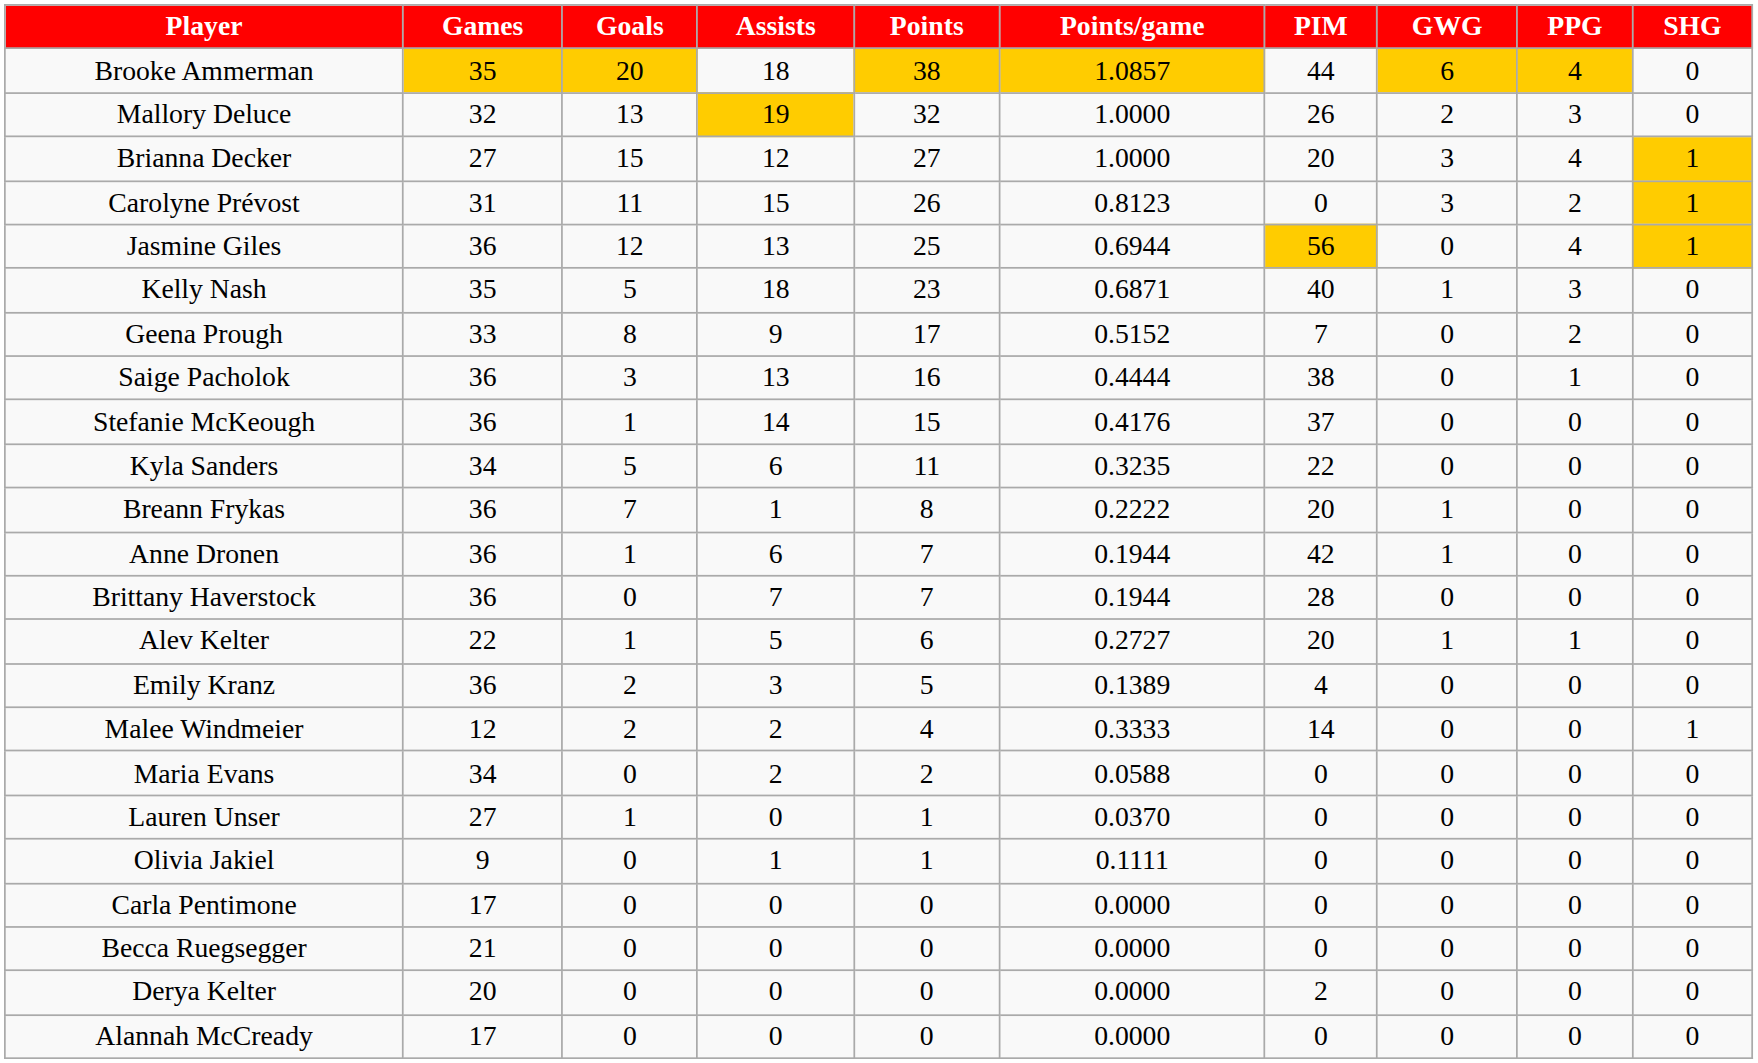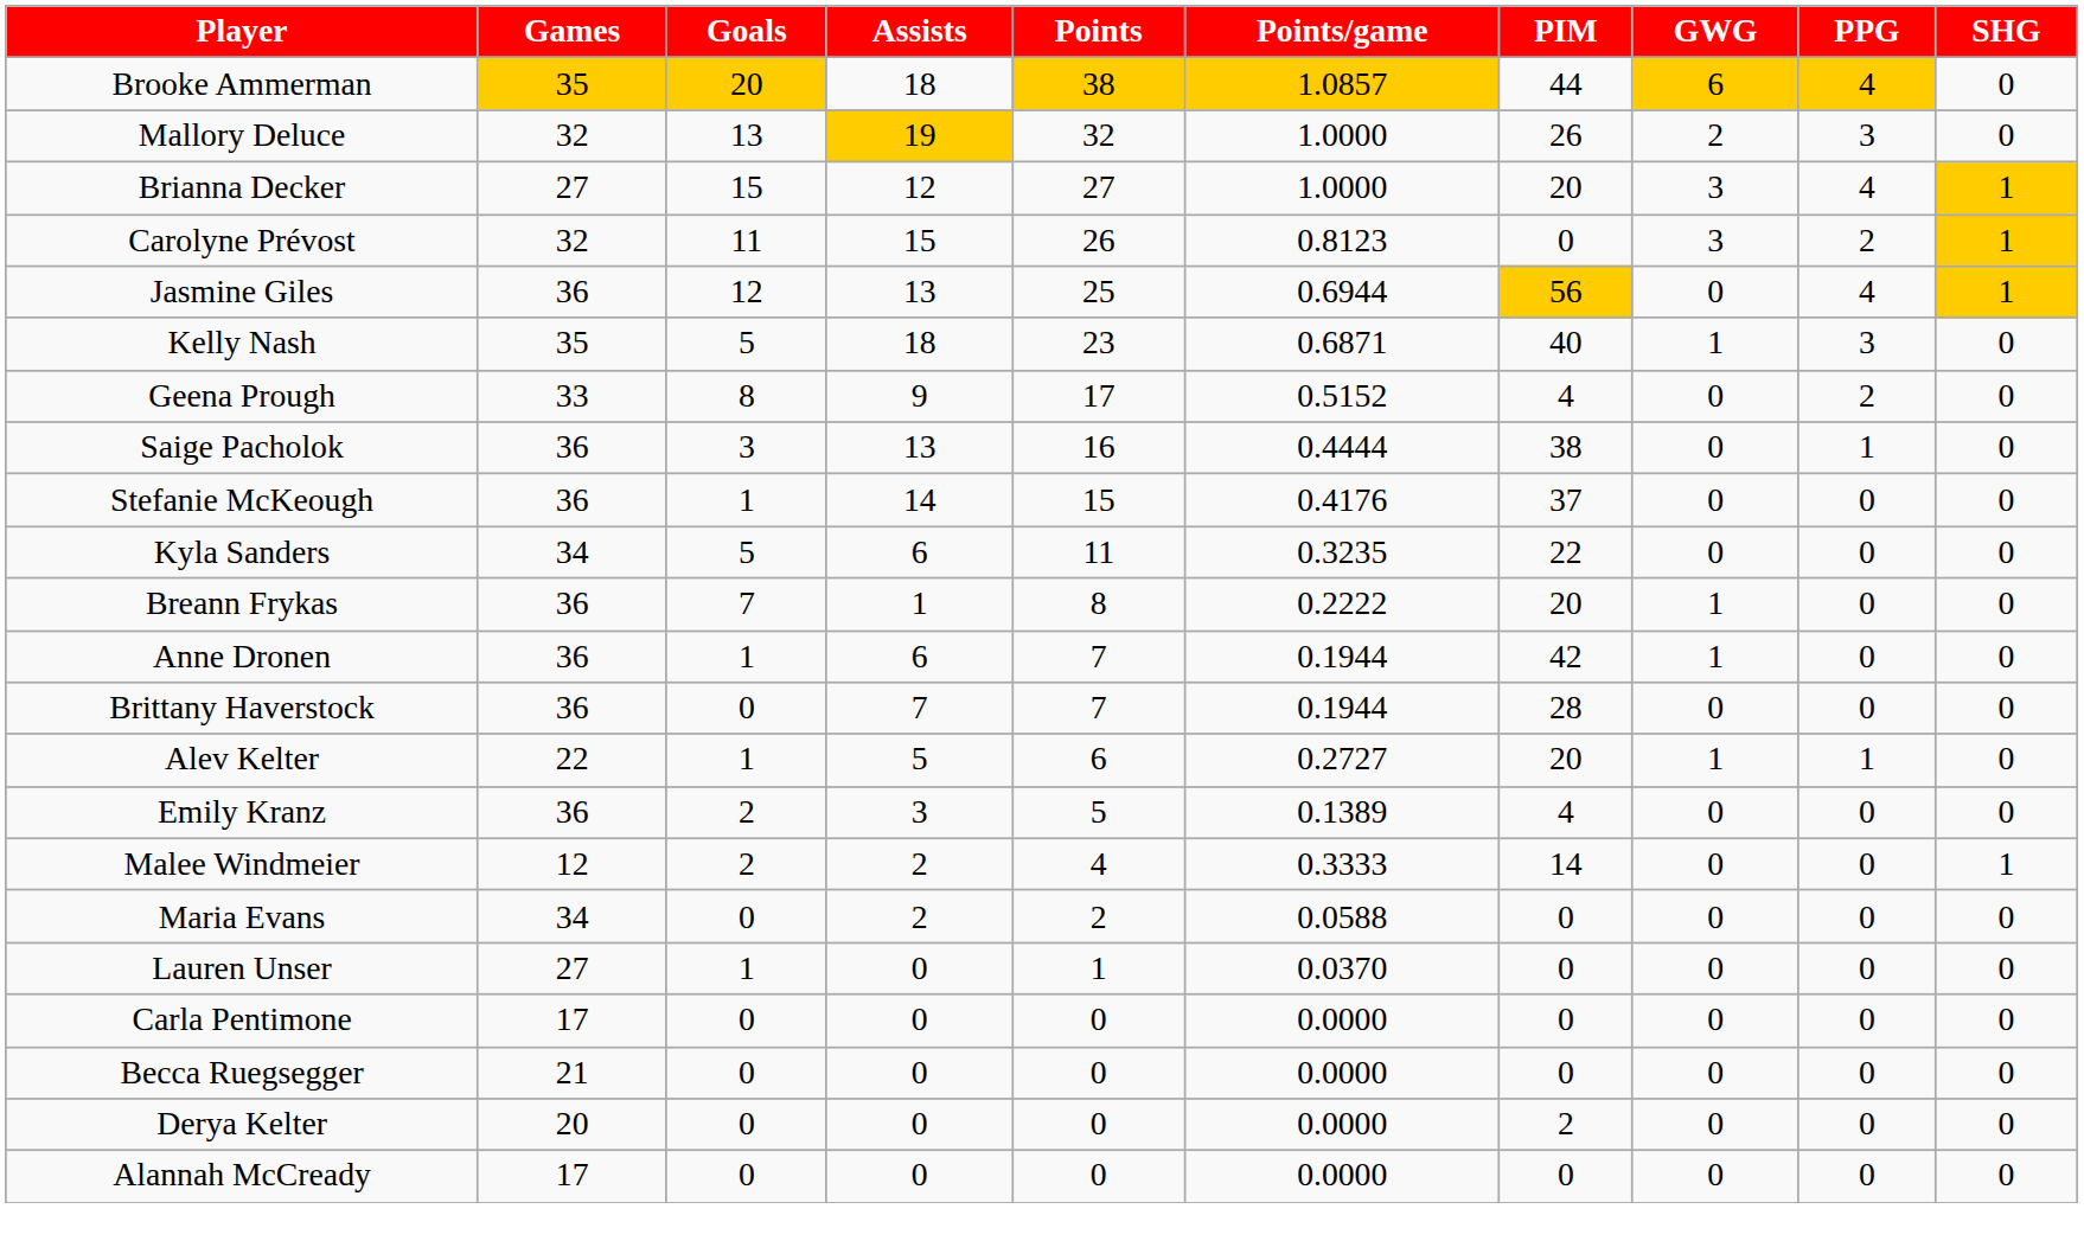 <table class="wikitable" width="80%">
 <tr align="center"  style="background:red;color:#FFFFFF;">
 <td><strong>Player</strong></td>
 <td><strong>Games</strong></td>
 <td><strong>Goals</strong></td>
 <td><strong>Assists</strong></td>
 <td><strong>Points</strong></td>
 <td><strong>Points/game</strong></td>
 <td><strong>PIM</strong></td>
 <td><strong>GWG</strong></td>
 <td><strong>PPG</strong></td>
 <td><strong>SHG</strong></td>
 </tr>
 <tr align="center" bgcolor="">
 <td>Brooke Ammerman</td>
 <td bgcolor="#FFCC00">35</td>
 <td bgcolor="#FFCC00">20</td>
 <td>18</td>
 <td bgcolor="#FFCC00">38</td>
 <td bgcolor="#FFCC00">1.0857</td>
 <td>44</td>
 <td bgcolor="#FFCC00">6</td>
 <td bgcolor="#FFCC00">4</td>
 <td>0</td>
 </tr>
 <tr align="center" bgcolor="">
 <td>Mallory Deluce</td>
 <td>32</td>
 <td>13</td>
 <td bgcolor="#FFCC00">19</td>
 <td>32</td>
 <td>1.0000</td>
 <td>26</td>
 <td>2</td>
 <td>3</td>
 <td>0</td>
 </tr>
 <tr align="center" bgcolor="">
 <td>Brianna Decker</td>
 <td>27</td>
 <td>15</td>
 <td>12</td>
 <td>27</td>
 <td>1.0000</td>
 <td>20</td>
 <td>3</td>
 <td>4</td>
 <td bgcolor="#FFCC00">1</td>
 </tr>
 <tr align="center" bgcolor="">
 <td>Carolyne Prévost</td>
-<td>31</td>
+<td>32</td>
 <td>11</td>
 <td>15</td>
 <td>26</td>
 <td>0.8123</td>
 <td>0</td>
 <td>3</td>
 <td>2</td>
 <td bgcolor="#FFCC00">1</td>
 </tr>
 <tr align="center" bgcolor="">
 <td>Jasmine Giles</td>
 <td>36</td>
 <td>12</td>
 <td>13</td>
 <td>25</td>
 <td>0.6944</td>
 <td bgcolor="#FFCC00">56</td>
 <td>0</td>
 <td>4</td>
 <td bgcolor="#FFCC00">1</td>
 </tr>
 <tr align="center" bgcolor="">
 <td>Kelly Nash</td>
 <td>35</td>
 <td>5</td>
 <td>18</td>
 <td>23</td>
 <td>0.6871</td>
 <td>40</td>
 <td>1</td>
 <td>3</td>
 <td>0</td>
 </tr>
 <tr align="center" bgcolor="">
 <td>Geena Prough</td>
 <td>33</td>
 <td>8</td>
 <td>9</td>
 <td>17</td>
 <td>0.5152</td>
-<td>7</td>
+<td>4</td>
 <td>0</td>
 <td>2</td>
 <td>0</td>
 </tr>
 <tr align="center" bgcolor="">
 <td>Saige Pacholok</td>
 <td>36</td>
 <td>3</td>
 <td>13</td>
 <td>16</td>
 <td>0.4444</td>
 <td>38</td>
 <td>0</td>
 <td>1</td>
 <td>0</td>
 </tr>
 <tr align="center" bgcolor="">
 <td>Stefanie McKeough</td>
 <td>36</td>
 <td>1</td>
 <td>14</td>
 <td>15</td>
 <td>0.4176</td>
 <td>37</td>
 <td>0</td>
 <td>0</td>
 <td>0</td>
 </tr>
 <tr align="center" bgcolor="">
 <td>Kyla Sanders</td>
 <td>34</td>
 <td>5</td>
 <td>6</td>
 <td>11</td>
 <td>0.3235</td>
 <td>22</td>
 <td>0</td>
 <td>0</td>
 <td>0</td>
 </tr>
 <tr align="center" bgcolor="">
 <td>Breann Frykas</td>
 <td>36</td>
 <td>7</td>
 <td>1</td>
 <td>8</td>
 <td>0.2222</td>
 <td>20</td>
 <td>1</td>
 <td>0</td>
 <td>0</td>
 </tr>
 <tr align="center" bgcolor="">
 <td>Anne Dronen</td>
 <td>36</td>
 <td>1</td>
 <td>6</td>
 <td>7</td>
 <td>0.1944</td>
 <td>42</td>
 <td>1</td>
 <td>0</td>
 <td>0</td>
 </tr>
 <tr align="center" bgcolor="">
 <td>Brittany Haverstock</td>
 <td>36</td>
 <td>0</td>
 <td>7</td>
 <td>7</td>
 <td>0.1944</td>
 <td>28</td>
 <td>0</td>
 <td>0</td>
 <td>0</td>
 </tr>
 <tr align="center" bgcolor="">
 <td>Alev Kelter</td>
 <td>22</td>
 <td>1</td>
 <td>5</td>
 <td>6</td>
 <td>0.2727</td>
 <td>20</td>
 <td>1</td>
 <td>1</td>
 <td>0</td>
 </tr>
 <tr align="center" bgcolor="">
 <td>Emily Kranz</td>
 <td>36</td>
 <td>2</td>
 <td>3</td>
 <td>5</td>
 <td>0.1389</td>
 <td>4</td>
 <td>0</td>
 <td>0</td>
 <td>0</td>
 </tr>
 <tr align="center" bgcolor="">
 <td>Malee Windmeier</td>
 <td>12</td>
 <td>2</td>
 <td>2</td>
 <td>4</td>
 <td>0.3333</td>
 <td>14</td>
 <td>0</td>
 <td>0</td>
 <td>1</td>
 </tr>
 <tr align="center" bgcolor="">
 <td>Maria Evans</td>
 <td>34</td>
 <td>0</td>
 <td>2</td>
 <td>2</td>
 <td>0.0588</td>
 <td>0</td>
 <td>0</td>
 <td>0</td>
 <td>0</td>
 </tr>
 <tr align="center" bgcolor="">
 <td>Lauren Unser</td>
 <td>27</td>
 <td>1</td>
 <td>0</td>
 <td>1</td>
 <td>0.0370</td>
 <td>0</td>
 <td>0</td>
 <td>0</td>
 <td>0</td>
 </tr>
 <tr align="center" bgcolor="">
-<td>Olivia Jakiel</td>
-<td>9</td>
-<td>0</td>
-<td>1</td>
-<td>1</td>
-<td>0.1111</td>
-<td>0</td>
-<td>0</td>
-<td>0</td>
-<td>0</td>
-</tr>
-<tr align="center" bgcolor="">
 <td>Carla Pentimone</td>
 <td>17</td>
 <td>0</td>
 <td>0</td>
 <td>0</td>
 <td>0.0000</td>
 <td>0</td>
 <td>0</td>
 <td>0</td>
 <td>0</td>
 </tr>
 <tr align="center" bgcolor="">
 <td>Becca Ruegsegger</td>
 <td>21</td>
 <td>0</td>
 <td>0</td>
 <td>0</td>
 <td>0.0000</td>
 <td>0</td>
 <td>0</td>
 <td>0</td>
 <td>0</td>
 </tr>
 <tr align="center" bgcolor="">
 <td>Derya Kelter</td>
 <td>20</td>
 <td>0</td>
 <td>0</td>
 <td>0</td>
 <td>0.0000</td>
 <td>2</td>
 <td>0</td>
 <td>0</td>
 <td>0</td>
 </tr>
 <tr align="center" bgcolor="">
 <td>Alannah McCready</td>
 <td>17</td>
 <td>0</td>
 <td>0</td>
 <td>0</td>
 <td>0.0000</td>
 <td>0</td>
 <td>0</td>
 <td>0</td>
 <td>0</td>
 </tr>
 <tr align="center" bgcolor="">
 </tr>
 </table>
